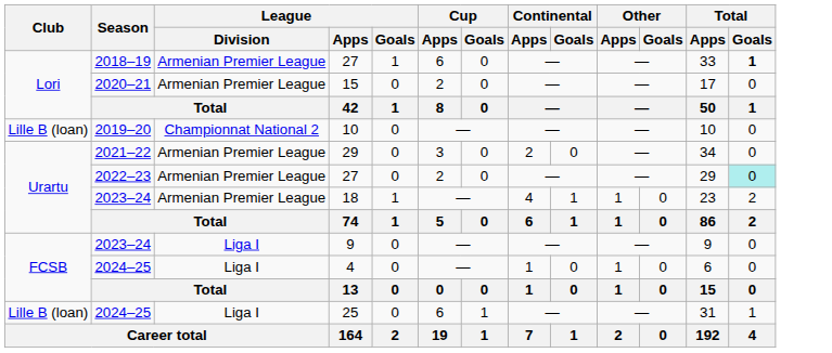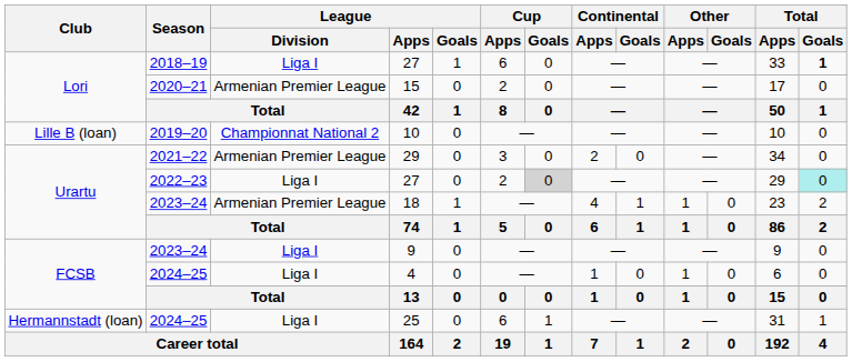 <table class="wikitable" style="text-align: center">
 <tr>
 <th rowspan="2">Club</th>
 <th rowspan="2">Season</th>
 <th colspan="3">League</th>
 <th colspan="2">Cup</th>
 <th colspan="2">Continental</th>
 <th colspan="2">Other</th>
 <th colspan="2">Total</th>
 </tr>
 <tr>
 <th>Division</th>
 <th>Apps</th>
 <th>Goals</th>
 <th>Apps</th>
 <th>Goals</th>
 <th>Apps</th>
 <th>Goals</th>
 <th>Apps</th>
 <th>Goals</th>
 <th>Apps</th>
 <th>Goals</th>
 </tr>
 <tr>
 <td rowspan="3"><a href='#'>Lori</a></td>
 <td><a href='#'>2018–19</a></td>
-<td><a href='#'>Armenian Premier League</a></td>
+<td><a href='#'>Liga I</a></td>
 <td>27</td>
 <td>1</td>
 <td>6</td>
 <td>0</td>
 <td colspan="2">—</td>
 <td colspan="2">—</td>
 <td>33</td>
 <td><strong>1</strong></td>
 </tr>
 <tr>
 <td><a href='#'>2020–21</a></td>
 <td>Armenian Premier League</td>
 <td>15</td>
 <td>0</td>
 <td>2</td>
 <td>0</td>
 <td colspan="2">—</td>
 <td colspan="2">—</td>
 <td>17</td>
 <td>0</td>
 </tr>
 <tr>
 <th colspan="2">Total</th>
 <th>42</th>
 <th>1</th>
 <th>8</th>
 <th>0</th>
 <th colspan="2">—</th>
 <th colspan="2">—</th>
 <th>50</th>
 <th>1</th>
 </tr>
 <tr>
 <td rowspan="1"><a href='#'>Lille B</a> (loan)</td>
 <td><a href='#'>2019–20</a></td>
 <td rowspan="1"><a href='#'>Championnat National 2</a></td>
 <td>10</td>
 <td>0</td>
 <td colspan="2">—</td>
 <td colspan="2">—</td>
 <td colspan="2">—</td>
 <td>10</td>
 <td>0</td>
 </tr>
 <tr>
 <td rowspan="4"><a href='#'>Urartu</a></td>
 <td><a href='#'>2021–22</a></td>
 <td>Armenian Premier League</td>
 <td>29</td>
 <td>0</td>
 <td>3</td>
 <td>0</td>
 <td>2</td>
 <td>0</td>
 <td colspan="2">—</td>
 <td>34</td>
 <td>0</td>
 </tr>
 <tr>
 <td><a href='#'>2022–23</a></td>
-<td>Armenian Premier League</td>
+<td>Liga I</td>
 <td>27</td>
 <td>0</td>
 <td>2</td>
-<td>0</td>
+<td style="background: lightgrey;">0</td>
 <td colspan="2">—</td>
 <td colspan="2">—</td>
 <td>29</td>
 <td style="background: paleturquoise;">0</td>
 </tr>
 <tr>
 <td><a href='#'>2023–24</a></td>
 <td>Armenian Premier League</td>
 <td>18</td>
 <td>1</td>
 <td colspan="2">—</td>
 <td>4</td>
 <td>1</td>
 <td>1</td>
 <td>0</td>
 <td>23</td>
 <td>2</td>
 </tr>
 <tr>
 <th colspan="2">Total</th>
 <th>74</th>
 <th>1</th>
 <th>5</th>
 <th>0</th>
 <th>6</th>
 <th>1</th>
 <th>1</th>
 <th>0</th>
 <th>86</th>
 <th>2</th>
 </tr>
 <tr>
 <td rowspan="3"><a href='#'>FCSB</a></td>
 <td><a href='#'>2023–24</a></td>
 <td><a href='#'>Liga I</a></td>
 <td>9</td>
 <td>0</td>
 <td colspan="2">—</td>
 <td colspan="2">—</td>
 <td colspan="2">—</td>
 <td>9</td>
 <td>0</td>
 </tr>
 <tr>
 <td><a href='#'>2024–25</a></td>
 <td>Liga I</td>
 <td>4</td>
 <td>0</td>
 <td colspan="2">—</td>
 <td>1</td>
 <td>0</td>
 <td>1</td>
 <td>0</td>
 <td>6</td>
 <td>0</td>
 </tr>
 <tr>
 <th colspan="2">Total</th>
 <th>13</th>
 <th>0</th>
 <th>0</th>
 <th>0</th>
 <th>1</th>
 <th>0</th>
 <th>1</th>
 <th>0</th>
 <th>15</th>
 <th>0</th>
 </tr>
 <tr>
-<td rowspan="1"><a href='#'>Lille B</a> (loan)</td>
+<td rowspan="1"><a href='#'>Hermannstadt</a> (loan)</td>
 <td><a href='#'>2024–25</a></td>
 <td rowspan="1">Liga I</td>
 <td>25</td>
 <td>0</td>
 <td>6</td>
 <td>1</td>
 <td colspan="2">—</td>
 <td colspan="2">—</td>
 <td>31</td>
 <td>1</td>
 </tr>
 <tr>
 <th colspan="3"><strong>Career total</strong></th>
 <th>164</th>
 <th>2</th>
 <th>19</th>
 <th>1</th>
 <th>7</th>
 <th>1</th>
 <th>2</th>
 <th>0</th>
 <th>192</th>
 <th>4</th>
 </tr>
 </table>
